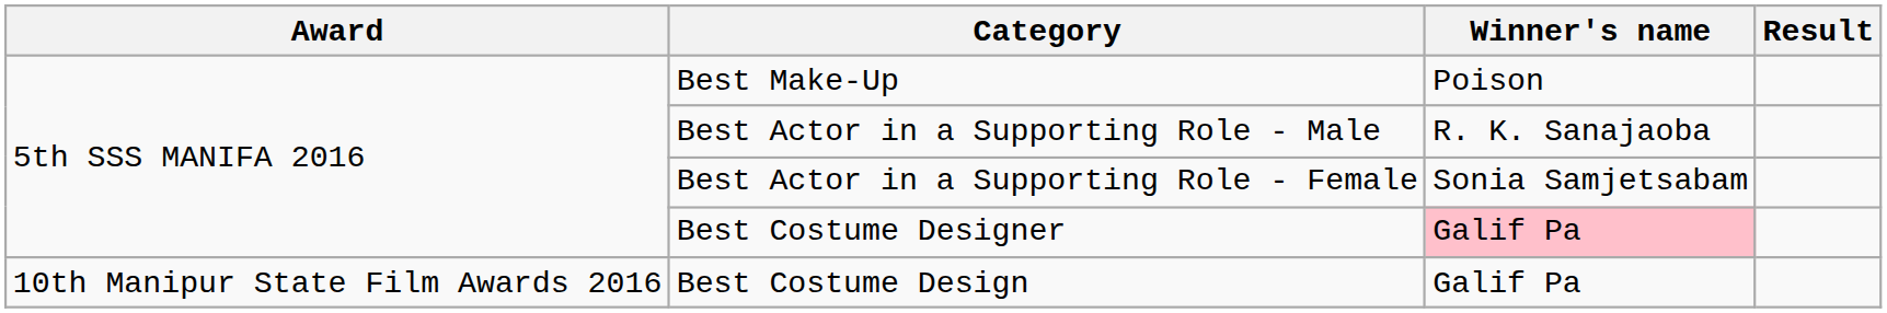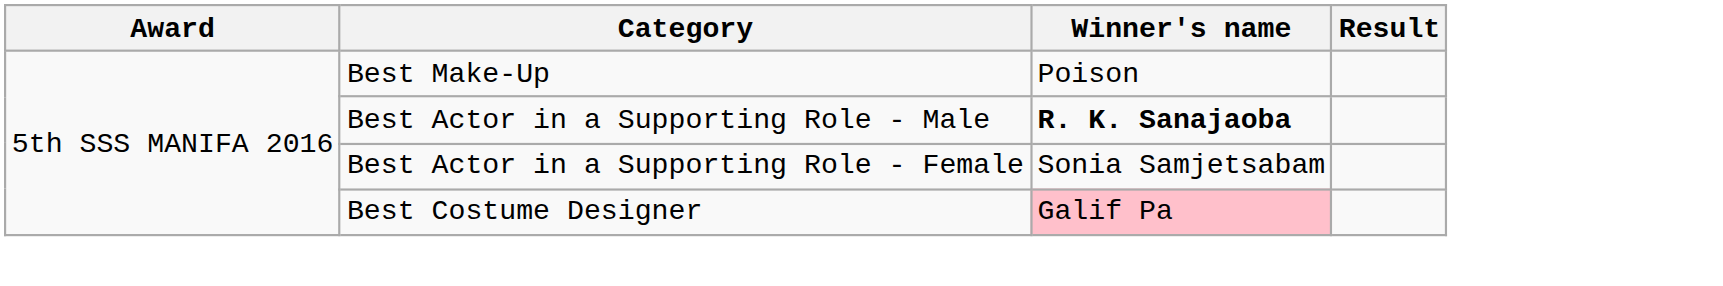 <table class="wikitable sortable">
 <tr>
 <th>Award</th>
 <th>Category</th>
 <th>Winner's name</th>
 <th>Result</th>
 </tr>
 <tr>
 <td rowspan="4">5th SSS MANIFA 2016</td>
 <td>Best Make-Up</td>
 <td>Poison</td>
 <td></td>
 </tr>
 <tr>
 <td>Best Actor in a Supporting Role - Male</td>
-<td>R. K. Sanajaoba</td>
+<td><strong>R. K. Sanajaoba</strong></td>
 <td></td>
 </tr>
 <tr>
 <td>Best Actor in a Supporting Role - Female</td>
 <td>Sonia Samjetsabam</td>
 <td></td>
 </tr>
 <tr>
 <td>Best Costume Designer</td>
 <td style="background: pink;">Galif Pa</td>
 <td></td>
 </tr>
-<tr>
-<td>10th Manipur State Film Awards 2016</td>
-<td>Best Costume Design</td>
-<td>Galif Pa</td>
-<td></td>
-</tr>
 </table>
